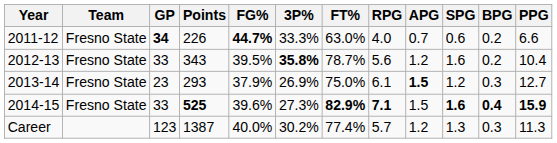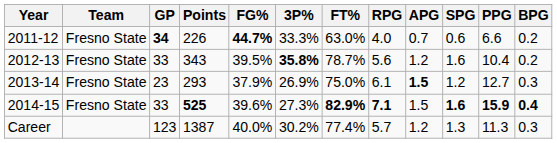 <table class="wikitable">
 <tr>
 <th>Year</th>
 <th>Team</th>
 <th>GP</th>
 <th>Points</th>
 <th>FG%</th>
 <th>3P%</th>
 <th>FT%</th>
 <th>RPG</th>
 <th>APG</th>
 <th>SPG</th>
+<th>PPG</th>
 <th>BPG</th>
-<th>PPG</th>
 </tr>
 <tr>
 <td>2011-12</td>
 <td>Fresno State</td>
 <td><strong>34</strong></td>
 <td>226</td>
 <td><strong>44.7%</strong></td>
 <td>33.3%</td>
 <td>63.0%</td>
 <td>4.0</td>
 <td>0.7</td>
 <td>0.6</td>
+<td>6.6</td>
 <td>0.2</td>
-<td>6.6</td>
 </tr>
 <tr>
 <td>2012-13</td>
 <td>Fresno State</td>
 <td>33</td>
 <td>343</td>
 <td>39.5%</td>
 <td><strong>35.8%</strong></td>
 <td>78.7%</td>
 <td>5.6</td>
 <td>1.2</td>
 <td>1.6</td>
+<td>10.4</td>
 <td>0.2</td>
-<td>10.4</td>
 </tr>
 <tr>
 <td>2013-14</td>
 <td>Fresno State</td>
 <td>23</td>
 <td>293</td>
 <td>37.9%</td>
 <td>26.9%</td>
 <td>75.0%</td>
 <td>6.1</td>
 <td><strong>1.5</strong></td>
 <td>1.2</td>
+<td>12.7</td>
 <td>0.3</td>
-<td>12.7</td>
 </tr>
 <tr>
 <td>2014-15</td>
 <td>Fresno State</td>
 <td>33</td>
 <td><strong>525</strong></td>
 <td>39.6%</td>
 <td>27.3%</td>
 <td><strong>82.9%</strong></td>
 <td><strong>7.1</strong></td>
 <td>1.5</td>
 <td><strong>1.6</strong></td>
+<td><strong>15.9</strong></td>
 <td><strong>0.4</strong></td>
-<td><strong>15.9</strong></td>
 </tr>
 <tr>
 <td>Career</td>
 <td></td>
 <td>123</td>
 <td>1387</td>
 <td>40.0%</td>
 <td>30.2%</td>
 <td>77.4%</td>
 <td>5.7</td>
 <td>1.2</td>
 <td>1.3</td>
+<td>11.3</td>
 <td>0.3</td>
-<td>11.3</td>
 </tr>
 </table>
